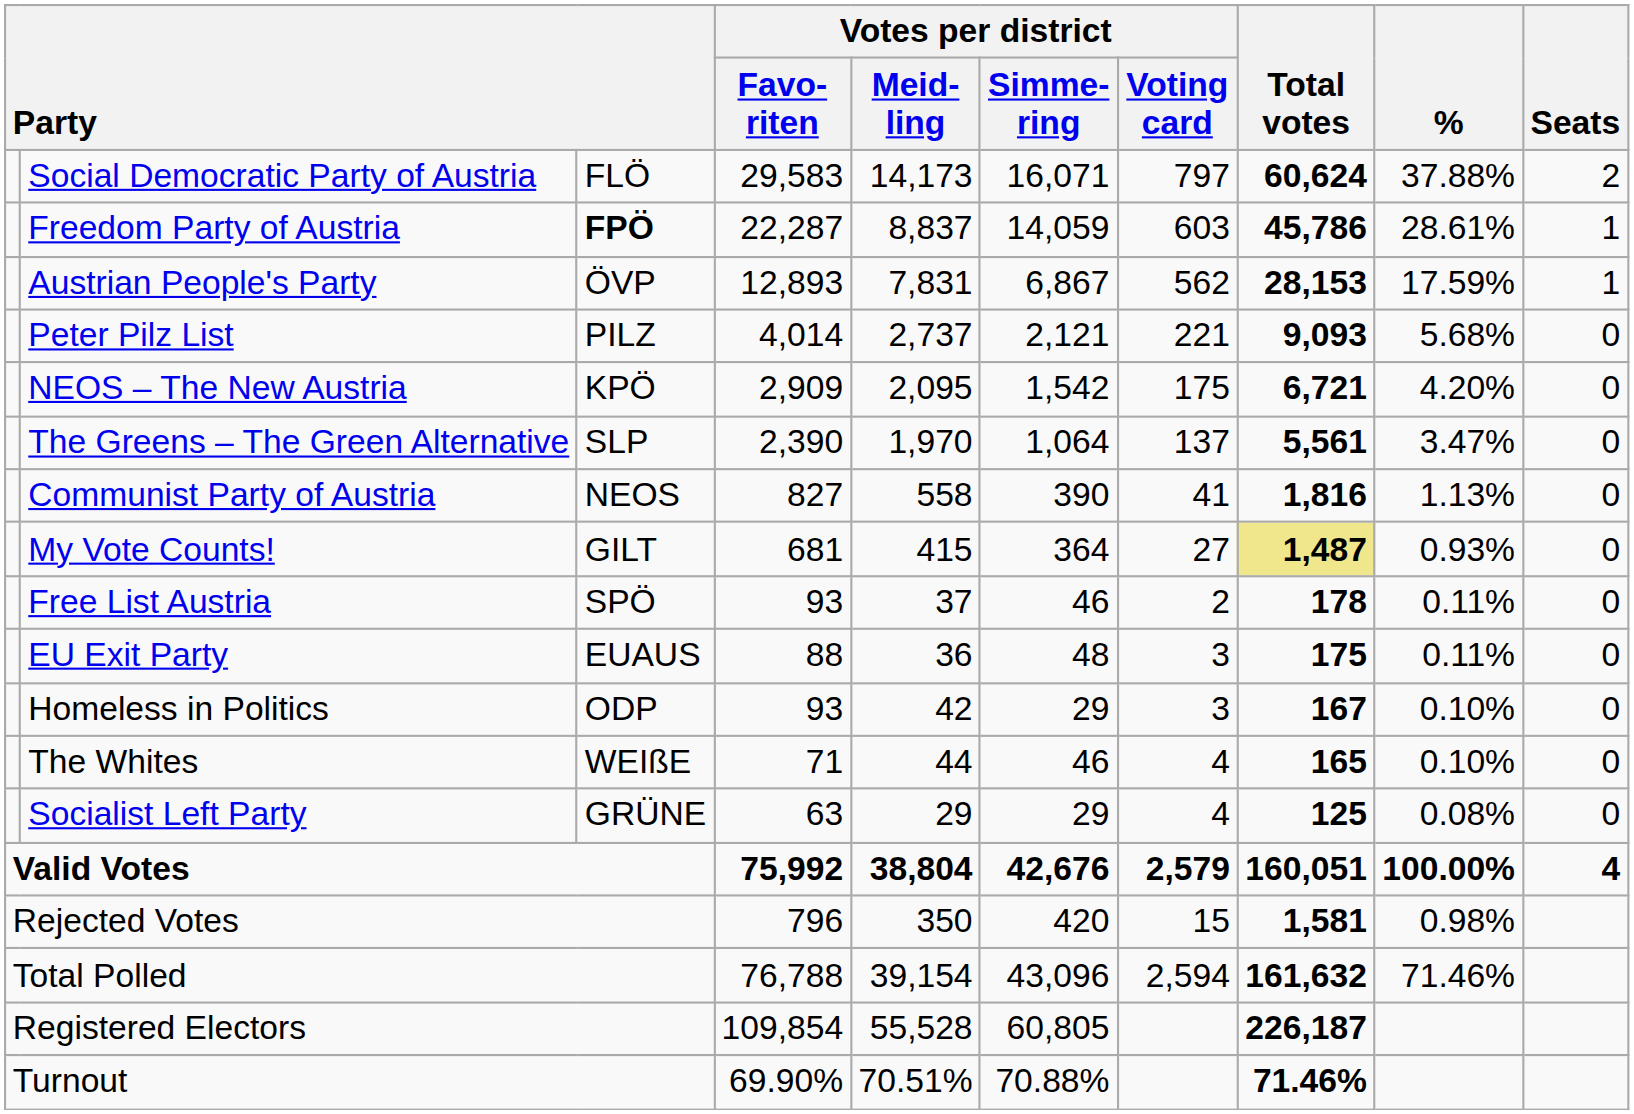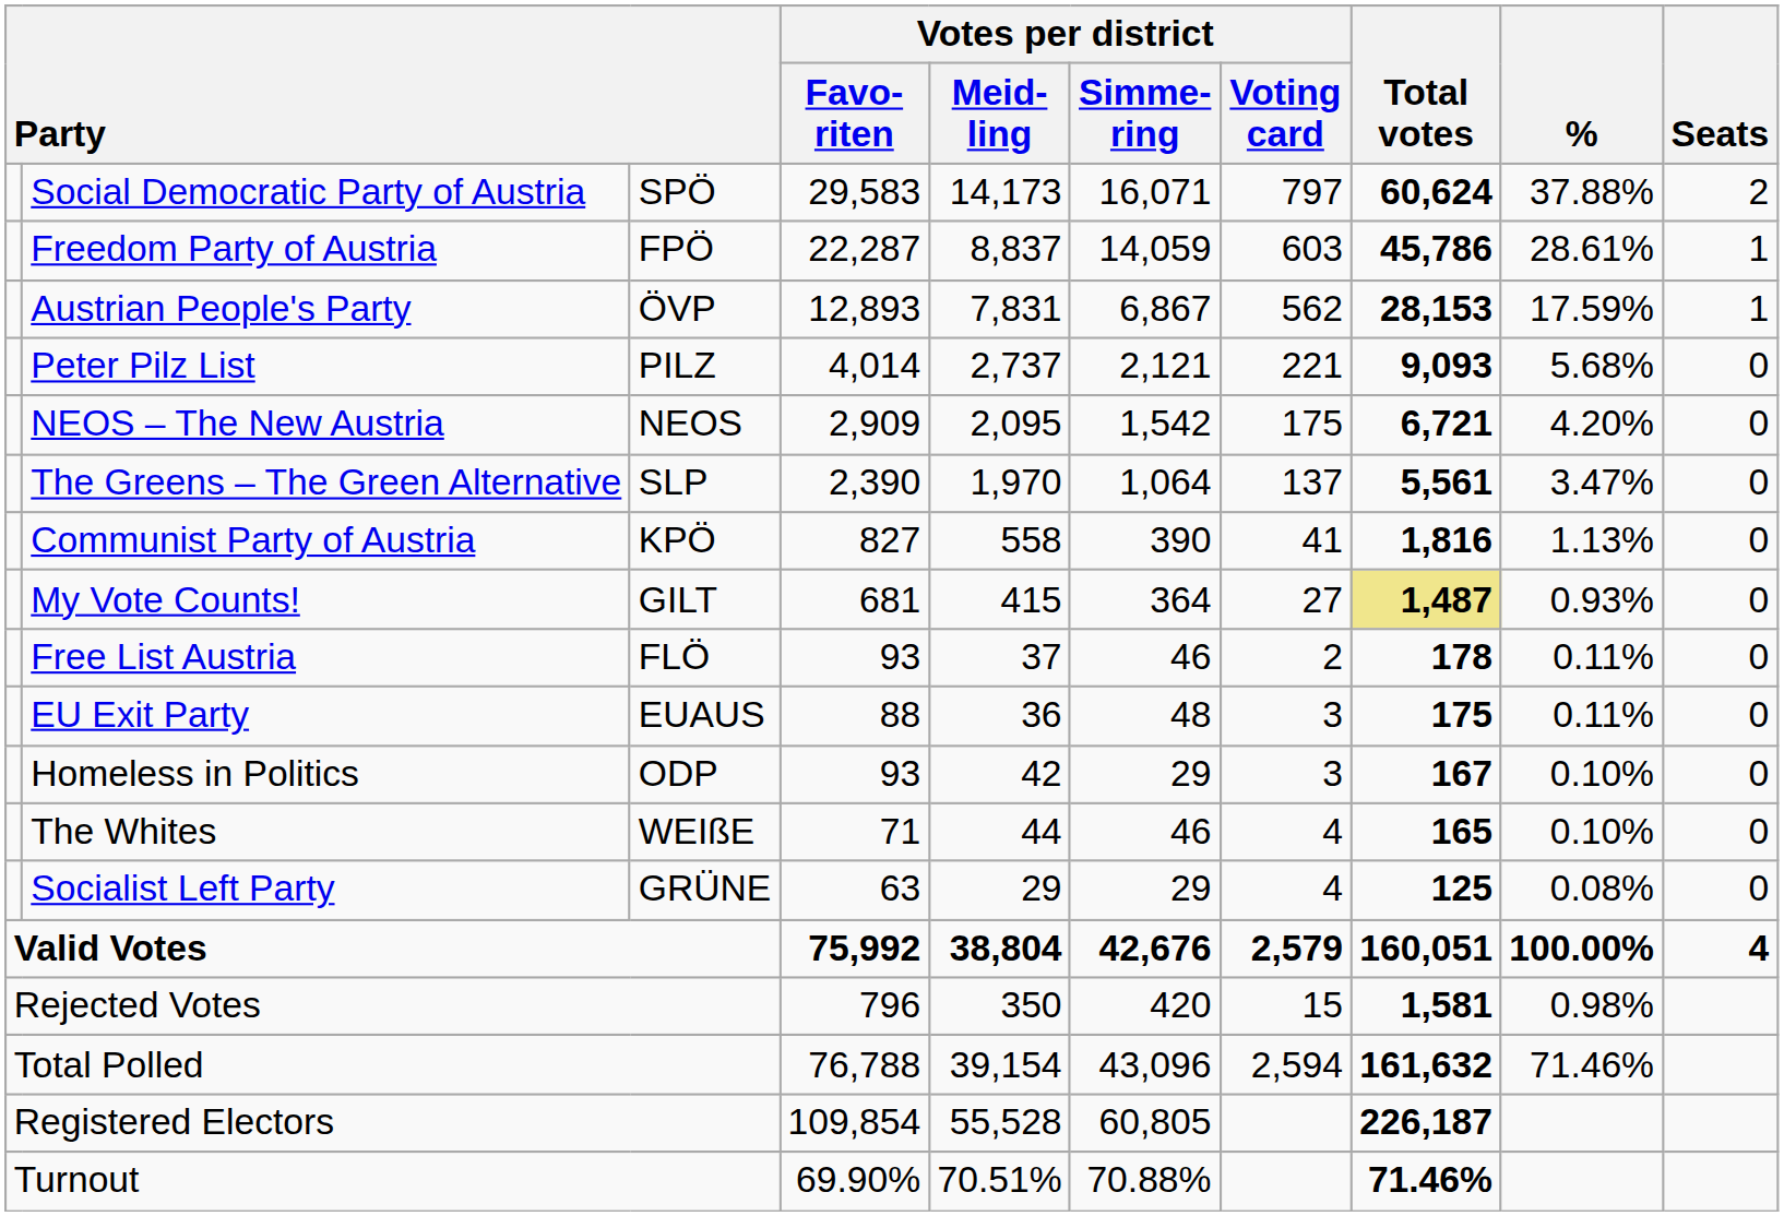 <table class="wikitable" border="1" style="text-align:right;">
 <tr>
 <th style="text-align:left;" valign=bottom rowspan=2 colspan=3>Party</th>
 <th colspan=4>Votes per district</th>
 <th align=center valign=bottom rowspan=2 width="50">Total<br>votes</th>
 <th align=center valign=bottom rowspan=2 width="50">%</th>
 <th align=center valign=bottom rowspan=2>Seats</th>
 </tr>
 <tr>
 <th align=center valign=bottom width="50"><a href='#'>Favo-<br>riten</a></th>
 <th align=center valign=bottom width="50"><a href='#'>Meid-<br>ling</a></th>
 <th align=center valign=bottom width="50"><a href='#'>Simme-<br>ring</a></th>
 <th align=center valign=bottom width="50"><a href='#'>Voting<br>card</a></th>
 </tr>
 <tr>
 <td></td>
 <td align=left><a href='#'>Social Democratic Party of Austria</a></td>
-<td align=left>FLÖ</td>
+<td align=left>SPÖ</td>
 <td>29,583</td>
 <td>14,173</td>
 <td>16,071</td>
 <td>797</td>
 <td><strong>60,624</strong></td>
 <td>37.88%</td>
 <td>2</td>
 </tr>
 <tr>
 <td></td>
 <td align=left><a href='#'>Freedom Party of Austria</a></td>
-<td align=left><strong>FPÖ</strong></td>
+<td align=left>FPÖ</td>
 <td>22,287</td>
 <td>8,837</td>
 <td>14,059</td>
 <td>603</td>
 <td><strong>45,786</strong></td>
 <td>28.61%</td>
 <td>1</td>
 </tr>
 <tr>
 <td></td>
 <td align=left><a href='#'>Austrian People's Party</a></td>
 <td align=left>ÖVP</td>
 <td>12,893</td>
 <td>7,831</td>
 <td>6,867</td>
 <td>562</td>
 <td><strong>28,153</strong></td>
 <td>17.59%</td>
 <td>1</td>
 </tr>
 <tr>
 <td></td>
 <td align=left><a href='#'>Peter Pilz List</a></td>
 <td align=left>PILZ</td>
 <td>4,014</td>
 <td>2,737</td>
 <td>2,121</td>
 <td>221</td>
 <td><strong>9,093</strong></td>
 <td>5.68%</td>
 <td>0</td>
 </tr>
 <tr>
 <td></td>
 <td align=left><a href='#'>NEOS – The New Austria</a></td>
-<td align=left>KPÖ</td>
+<td align=left>NEOS</td>
 <td>2,909</td>
 <td>2,095</td>
 <td>1,542</td>
 <td>175</td>
 <td><strong>6,721</strong></td>
 <td>4.20%</td>
 <td>0</td>
 </tr>
 <tr>
 <td></td>
 <td align=left style="white-space: nowrap;"><a href='#'>The Greens – The Green Alternative</a></td>
 <td align=left>SLP</td>
 <td>2,390</td>
 <td>1,970</td>
 <td>1,064</td>
 <td>137</td>
 <td><strong>5,561</strong></td>
 <td>3.47%</td>
 <td>0</td>
 </tr>
 <tr>
 <td></td>
 <td align=left><a href='#'>Communist Party of Austria</a></td>
-<td align=left>NEOS</td>
+<td align=left>KPÖ</td>
 <td>827</td>
 <td>558</td>
 <td>390</td>
 <td>41</td>
 <td><strong>1,816</strong></td>
 <td>1.13%</td>
 <td>0</td>
 </tr>
 <tr>
 <td></td>
 <td align=left><a href='#'>My Vote Counts!</a></td>
 <td align=left>GILT</td>
 <td>681</td>
 <td>415</td>
 <td>364</td>
 <td>27</td>
 <td style="background: khaki;"><strong>1,487</strong></td>
 <td>0.93%</td>
 <td>0</td>
 </tr>
 <tr>
 <td></td>
 <td align=left><a href='#'>Free List Austria</a></td>
-<td align=left>SPÖ</td>
+<td align=left>FLÖ</td>
 <td>93</td>
 <td>37</td>
 <td>46</td>
 <td>2</td>
 <td><strong>178</strong></td>
 <td>0.11%</td>
 <td>0</td>
 </tr>
 <tr>
 <td></td>
 <td align=left><a href='#'>EU Exit Party</a></td>
 <td align=left>EUAUS</td>
 <td>88</td>
 <td>36</td>
 <td>48</td>
 <td>3</td>
 <td><strong>175</strong></td>
 <td>0.11%</td>
 <td>0</td>
 </tr>
 <tr>
 <td></td>
 <td align=left>Homeless in Politics</td>
 <td align=left>ODP</td>
 <td>93</td>
 <td>42</td>
 <td>29</td>
 <td>3</td>
 <td><strong>167</strong></td>
 <td>0.10%</td>
 <td>0</td>
 </tr>
 <tr>
 <td></td>
 <td align=left>The Whites</td>
 <td align=left>WEIßE</td>
 <td>71</td>
 <td>44</td>
 <td>46</td>
 <td>4</td>
 <td><strong>165</strong></td>
 <td>0.10%</td>
 <td>0</td>
 </tr>
 <tr>
 <td></td>
 <td align=left><a href='#'>Socialist Left Party</a></td>
 <td align=left>GRÜNE</td>
 <td>63</td>
 <td>29</td>
 <td>29</td>
 <td>4</td>
 <td><strong>125</strong></td>
 <td>0.08%</td>
 <td>0</td>
 </tr>
 <tr style="font-weight:bold">
 <td align=left colspan=3>Valid Votes</td>
 <td>75,992</td>
 <td>38,804</td>
 <td>42,676</td>
 <td>2,579</td>
 <td>160,051</td>
 <td>100.00%</td>
 <td>4</td>
 </tr>
 <tr>
 <td align=left colspan=3>Rejected Votes</td>
 <td>796</td>
 <td>350</td>
 <td>420</td>
 <td>15</td>
 <td><strong>1,581</strong></td>
 <td>0.98%</td>
 <td></td>
 </tr>
 <tr>
 <td align=left colspan=3>Total Polled</td>
 <td>76,788</td>
 <td>39,154</td>
 <td>43,096</td>
 <td>2,594</td>
 <td><strong>161,632</strong></td>
 <td>71.46%</td>
 <td></td>
 </tr>
 <tr>
 <td align=left colspan=3>Registered Electors</td>
 <td>109,854</td>
 <td>55,528</td>
 <td>60,805</td>
 <td></td>
 <td><strong>226,187</strong></td>
 <td></td>
 <td></td>
 </tr>
 <tr>
 <td align=left colspan=3>Turnout</td>
 <td>69.90%</td>
 <td>70.51%</td>
 <td>70.88%</td>
 <td></td>
 <td><strong>71.46%</strong></td>
 <td></td>
 <td></td>
 </tr>
 </table>
